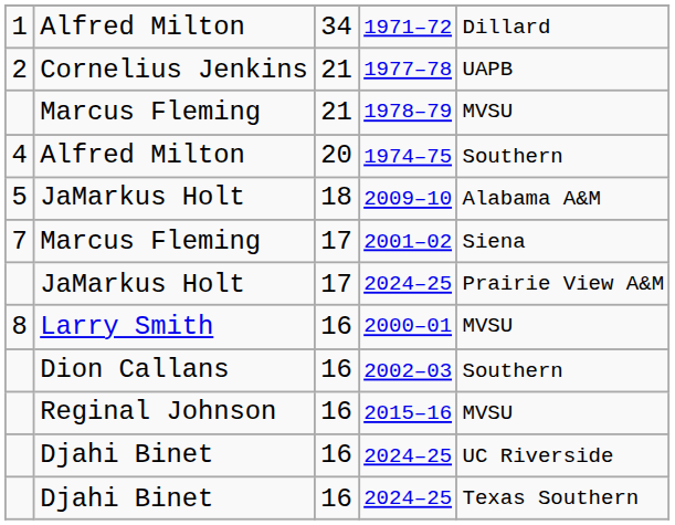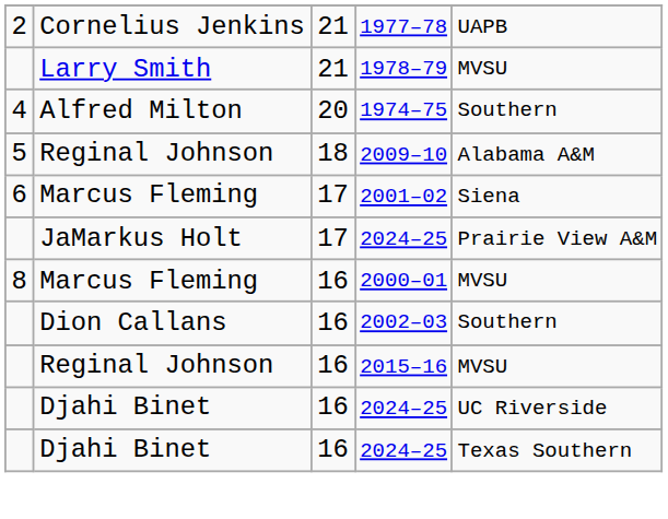 <table class="wikitable">
 <tr>
-</tr>
-<tr>
-<td>1</td>
-<td>Alfred Milton</td>
-<td>34</td>
-<td style="font-size:80%;"><a href='#'>1971–72</a></td>
-<td style="font-size:80%;">Dillard</td>
 </tr>
 <tr>
 <td>2</td>
 <td>Cornelius Jenkins</td>
 <td>21</td>
 <td style="font-size:80%;"><a href='#'>1977–78</a></td>
 <td style="font-size:80%;">UAPB</td>
 </tr>
 <tr>
 <td></td>
-<td>Marcus Fleming</td>
+<td><a href='#'>Larry Smith</a></td>
 <td>21</td>
 <td style="font-size:80%;"><a href='#'>1978–79</a></td>
 <td style="font-size:80%;">MVSU</td>
 </tr>
 <tr>
 <td>4</td>
 <td>Alfred Milton</td>
 <td>20</td>
 <td style="font-size:80%;"><a href='#'>1974–75</a></td>
 <td style="font-size:80%;">Southern</td>
 </tr>
 <tr>
 <td>5</td>
-<td>JaMarkus Holt</td>
+<td>Reginal Johnson</td>
 <td>18</td>
 <td style="font-size:80%;"><a href='#'>2009–10</a></td>
 <td style="font-size:80%;">Alabama A&M</td>
 </tr>
 <tr>
-<td>7</td>
+<td>6</td>
 <td>Marcus Fleming</td>
 <td>17</td>
 <td style="font-size:80%;"><a href='#'>2001–02</a></td>
 <td style="font-size:80%;">Siena</td>
 </tr>
 <tr>
 <td></td>
 <td>JaMarkus Holt</td>
 <td>17</td>
 <td style="font-size:80%;"><a href='#'>2024–25</a></td>
 <td style="font-size:80%;">Prairie View A&M</td>
 </tr>
 <tr>
 <td>8</td>
-<td><a href='#'>Larry Smith</a></td>
+<td>Marcus Fleming</td>
 <td>16</td>
 <td style="font-size:80%;"><a href='#'>2000–01</a></td>
 <td style="font-size:80%;">MVSU</td>
 </tr>
 <tr>
 <td></td>
 <td>Dion Callans</td>
 <td>16</td>
 <td style="font-size:80%;"><a href='#'>2002–03</a></td>
 <td style="font-size:80%;">Southern</td>
 </tr>
 <tr>
 <td></td>
 <td>Reginal Johnson</td>
 <td>16</td>
 <td style="font-size:80%;"><a href='#'>2015–16</a></td>
 <td style="font-size:80%;">MVSU</td>
 </tr>
 <tr>
 <td></td>
 <td>Djahi Binet</td>
 <td>16</td>
 <td style="font-size:80%;"><a href='#'>2024–25</a></td>
 <td style="font-size:80%;">UC Riverside</td>
 </tr>
 <tr>
 <td></td>
 <td>Djahi Binet</td>
 <td>16</td>
 <td style="font-size:80%;"><a href='#'>2024–25</a></td>
 <td style="font-size:80%;">Texas Southern</td>
 </tr>
 </table>
